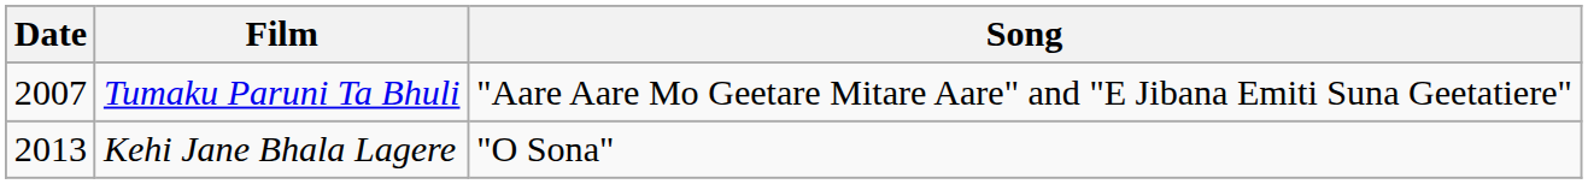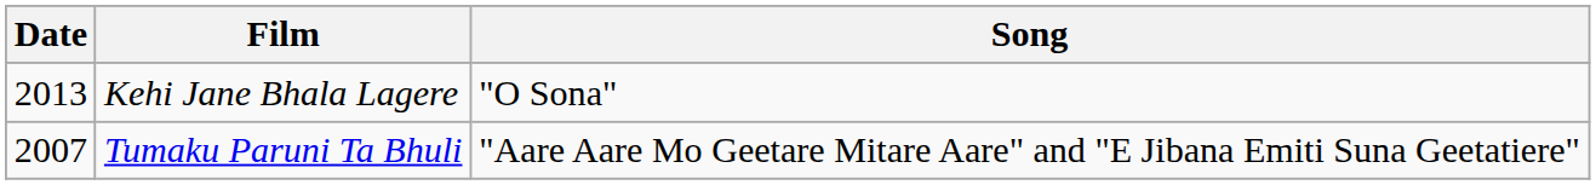 <table class="wikitable sortable">
 <tr>
 <th>Date</th>
 <th>Film</th>
 <th>Song</th>
 </tr>
 <tr>
+<td>2013</td>
+<td><em>Kehi Jane Bhala Lagere</em></td>
+<td>"O Sona"</td>
+</tr>
+<tr>
 <td>2007</td>
 <td><em><a href='#'>Tumaku Paruni Ta Bhuli</a></em></td>
 <td>"Aare Aare Mo Geetare Mitare Aare" and "E Jibana Emiti Suna Geetatiere"</td>
 </tr>
-<tr>
-<td>2013</td>
-<td><em>Kehi Jane Bhala Lagere</em></td>
-<td>"O Sona"</td>
-</tr>
 </table>
